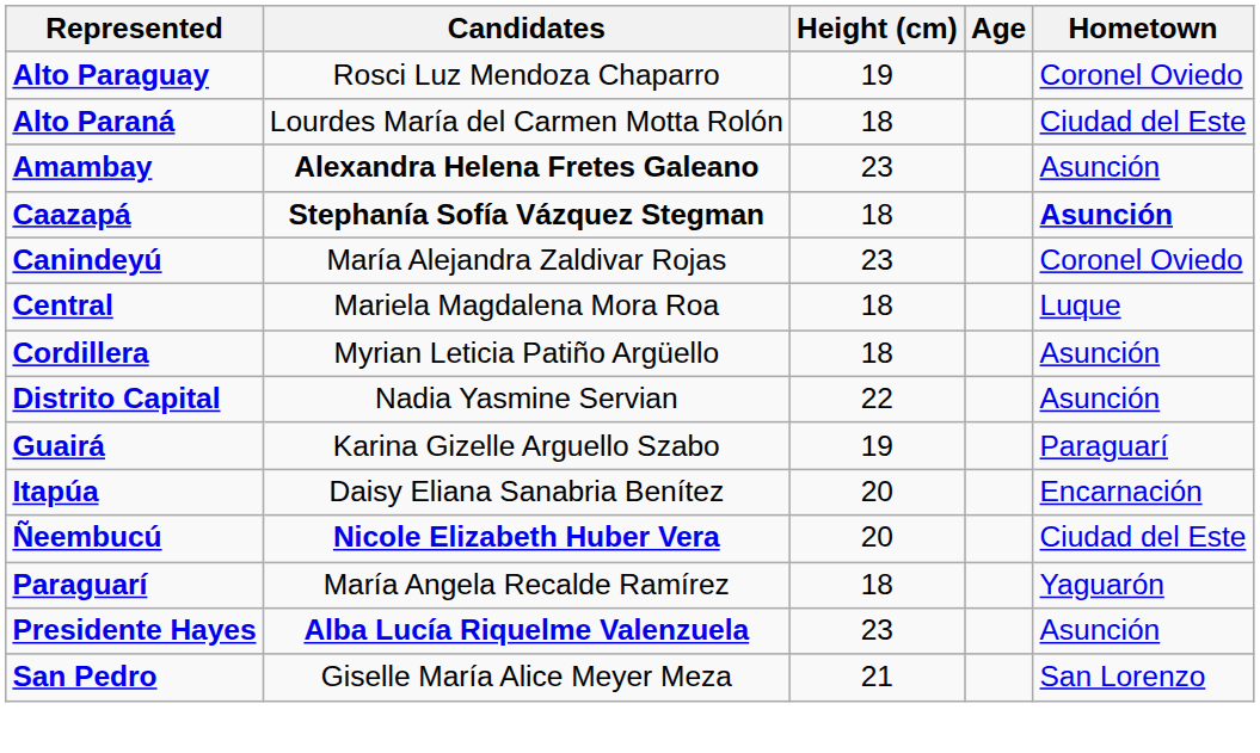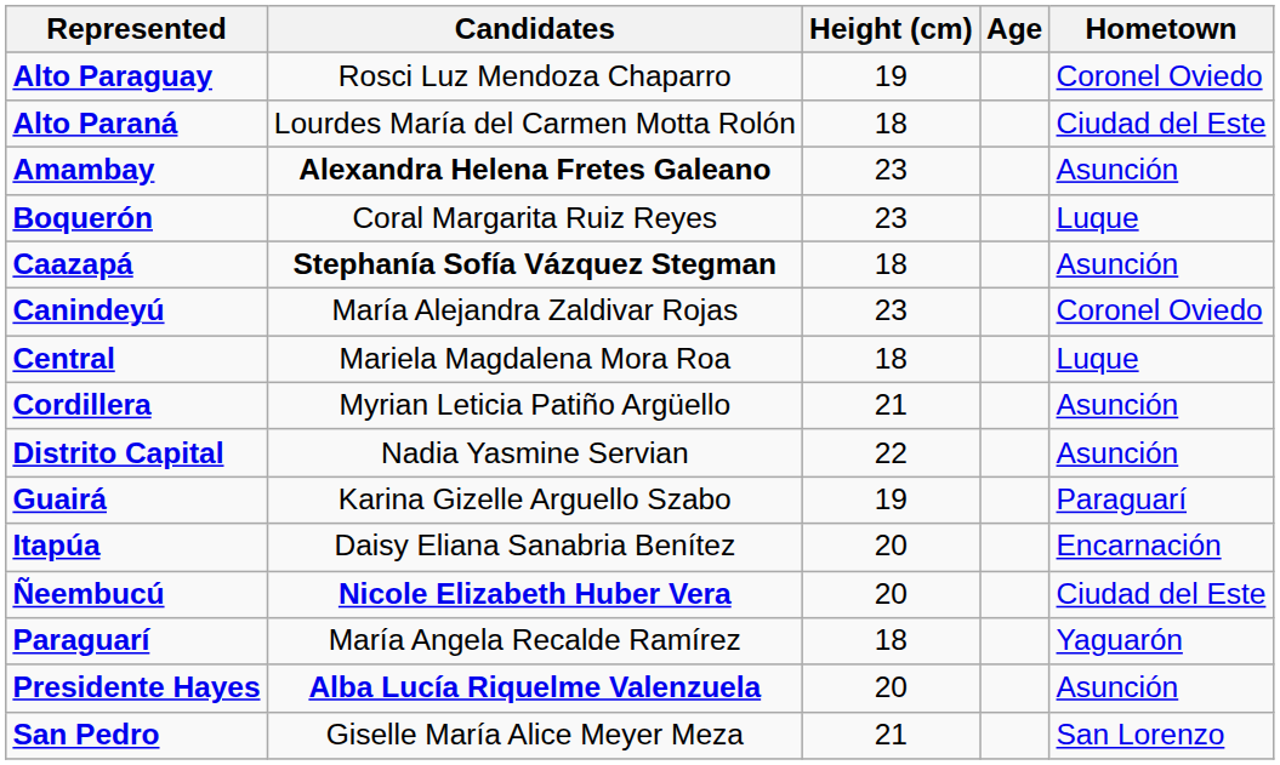 <table class="sortable wikitable">
 <tr>
 <th>Represented</th>
 <th>Candidates</th>
 <th>Height (cm)</th>
 <th>Age</th>
 <th>Hometown</th>
 </tr>
 <tr>
 <td> <strong><a href='#'>Alto Paraguay</a></strong></td>
 <td style="text-align: center;">Rosci Luz Mendoza Chaparro</td>
 <td style="text-align: center;">19</td>
 <td style="text-align: center;"></td>
 <td><a href='#'>Coronel Oviedo</a></td>
 </tr>
 <tr>
 <td> <strong><a href='#'>Alto Paraná</a></strong></td>
 <td style="text-align: center;">Lourdes María del Carmen Motta Rolón</td>
 <td style="text-align: center;">18</td>
 <td style="text-align: center;"></td>
 <td><a href='#'>Ciudad del Este</a></td>
 </tr>
 <tr>
 <td> <strong><a href='#'>Amambay</a></strong></td>
 <td style="text-align: center;"><strong>Alexandra Helena Fretes Galeano</strong></td>
 <td style="text-align: center;">23</td>
 <td style="text-align: center;"></td>
 <td><a href='#'>Asunción</a></td>
 </tr>
 <tr>
+<td> <strong><a href='#'>Boquerón</a></strong></td>
+<td style="text-align: center;">Coral Margarita Ruiz Reyes</td>
+<td style="text-align: center;">23</td>
+<td style="text-align: center;"></td>
+<td><a href='#'>Luque</a></td>
+</tr>
+<tr>
 <td> <strong><a href='#'>Caazapá</a></strong></td>
 <td style="text-align: center;"><strong>Stephanía Sofía Vázquez Stegman</strong></td>
 <td style="text-align: center;">18</td>
 <td style="text-align: center;"></td>
-<td><strong><a href='#'>Asunción</a></strong></td>
+<td><a href='#'>Asunción</a></td>
 </tr>
 <tr>
 <td> <strong><a href='#'>Canindeyú</a></strong></td>
 <td style="text-align: center;">María Alejandra Zaldivar Rojas</td>
 <td style="text-align: center;">23</td>
 <td style="text-align: center;"></td>
 <td><a href='#'>Coronel Oviedo</a></td>
 </tr>
 <tr>
 <td> <strong><a href='#'>Central</a></strong></td>
 <td style="text-align: center;">Mariela Magdalena Mora Roa</td>
 <td style="text-align: center;">18</td>
 <td style="text-align: center;"></td>
 <td><a href='#'>Luque</a></td>
 </tr>
 <tr>
 <td> <strong><a href='#'>Cordillera</a></strong></td>
 <td style="text-align: center;">Myrian Leticia Patiño Argüello</td>
-<td style="text-align: center;">18</td>
+<td style="text-align: center;">21</td>
 <td style="text-align: center;"></td>
 <td><a href='#'>Asunción</a></td>
 </tr>
 <tr>
 <td> <strong><a href='#'>Distrito Capital</a></strong></td>
 <td style="text-align: center;">Nadia Yasmine Servian</td>
 <td style="text-align: center;">22</td>
 <td style="text-align: center;"></td>
 <td><a href='#'>Asunción</a></td>
 </tr>
 <tr>
 <td> <strong><a href='#'>Guairá</a></strong></td>
 <td style="text-align: center;">Karina Gizelle Arguello Szabo</td>
 <td style="text-align: center;">19</td>
 <td style="text-align: center;"></td>
 <td><a href='#'>Paraguarí</a></td>
 </tr>
 <tr>
 <td> <strong><a href='#'>Itapúa</a></strong></td>
 <td style="text-align: center;">Daisy Eliana Sanabria Benítez</td>
 <td style="text-align: center;">20</td>
 <td style="text-align: center;"></td>
 <td><a href='#'>Encarnación</a></td>
 </tr>
 <tr>
 <td> <strong><a href='#'>Ñeembucú</a></strong></td>
 <td style="text-align: center;"><strong><a href='#'>Nicole Elizabeth Huber Vera</a></strong></td>
 <td style="text-align: center;">20</td>
 <td style="text-align: center;"></td>
 <td><a href='#'>Ciudad del Este</a></td>
 </tr>
 <tr>
 <td> <strong><a href='#'>Paraguarí</a></strong></td>
 <td style="text-align: center;">María Angela Recalde Ramírez</td>
 <td style="text-align: center;">18</td>
 <td style="text-align: center;"></td>
 <td><a href='#'>Yaguarón</a></td>
 </tr>
 <tr>
 <td> <strong><a href='#'>Presidente Hayes</a></strong></td>
 <td style="text-align: center;"><strong><a href='#'>Alba Lucía Riquelme Valenzuela</a></strong></td>
-<td style="text-align: center;">23</td>
+<td style="text-align: center;">20</td>
 <td style="text-align: center;"></td>
 <td><a href='#'>Asunción</a></td>
 </tr>
 <tr>
 <td> <strong><a href='#'>San Pedro</a></strong></td>
 <td style="text-align: center;">Giselle María Alice Meyer Meza</td>
 <td style="text-align: center;">21</td>
 <td style="text-align: center;"></td>
 <td><a href='#'>San Lorenzo</a></td>
 </tr>
 </table>
